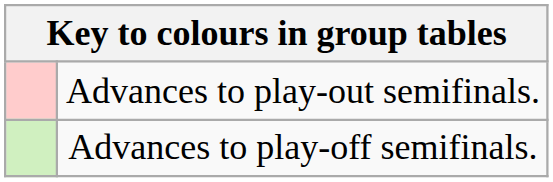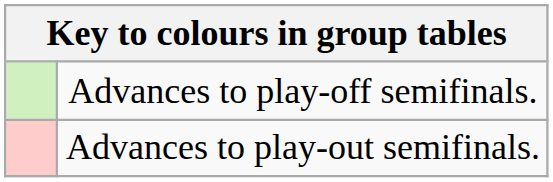 <table class="wikitable" style="text-align: center;">
 <tr>
 <th colspan=2>Key to colours in group tables</th>
 </tr>
 <tr>
+<td style="background: #d0f0c0;">    </td>
+<td>Advances to play-off semifinals.</td>
+</tr>
+<tr>
 <td style="background: #ffcccc ;">    </td>
 <td>Advances to play-out semifinals.</td>
 </tr>
-<tr>
-<td style="background: #d0f0c0;">    </td>
-<td>Advances to play-off semifinals.</td>
-</tr>
 </table>
